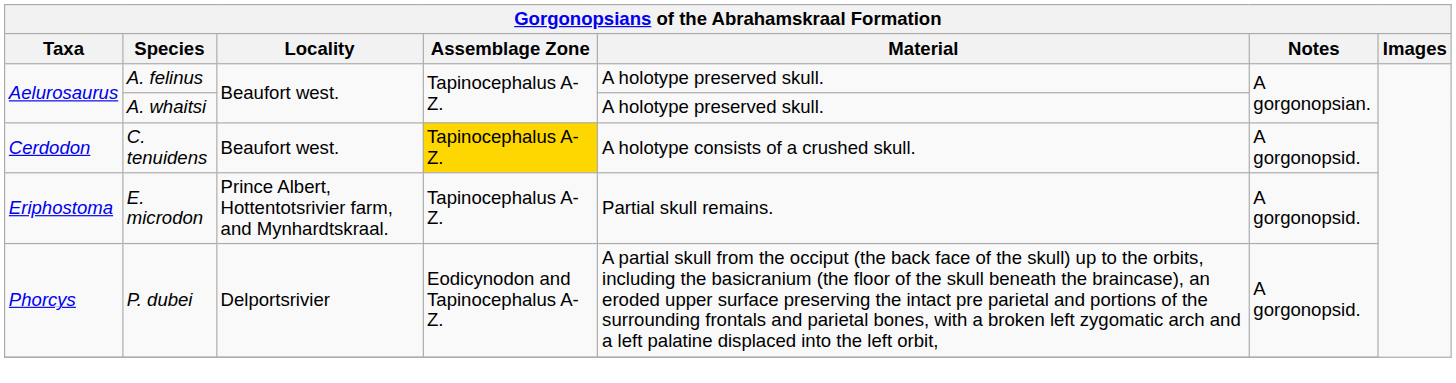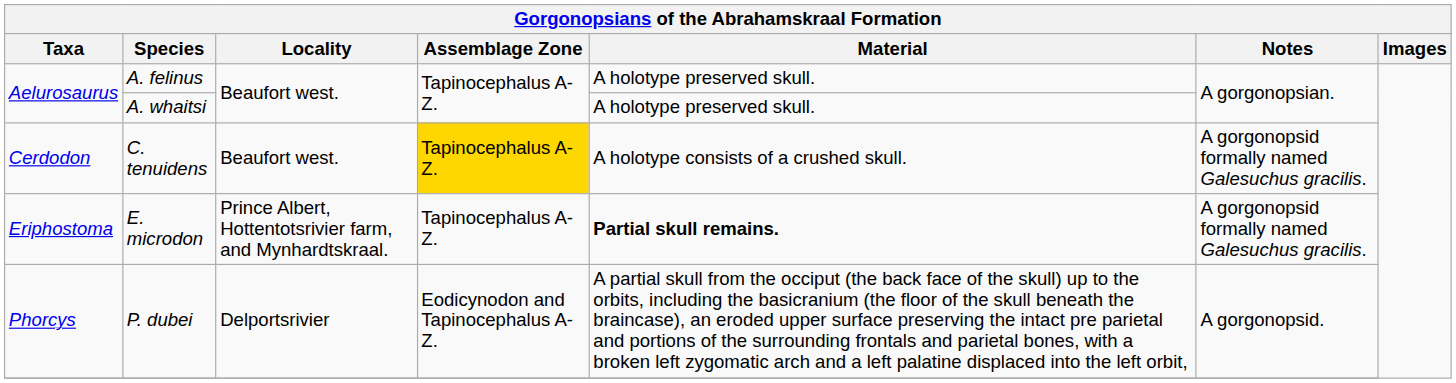 <table class="wikitable" align="center">
 <tr>
 <th colspan="7" align="center"><strong><a href='#'>Gorgonopsians</a></strong> of the Abrahamskraal Formation</th>
 </tr>
 <tr>
 <th>Taxa</th>
 <th>Species</th>
 <th>Locality</th>
 <th>Assemblage Zone</th>
 <th>Material</th>
 <th>Notes</th>
 <th>Images</th>
 </tr>
 <tr>
 <td rowspan = "2"><em><a href='#'>Aelurosaurus</a></em></td>
 <td><em>A. felinus</em></td>
 <td rowspan = "2">Beaufort west.</td>
 <td rowspan = "2">Tapinocephalus A-Z.</td>
 <td>A holotype preserved skull.</td>
 <td rowspan = "2">A gorgonopsian.</td>
 <td rowspan = "100"></td>
 </tr>
 <tr>
 <td><em>A. whaitsi</em></td>
 <td>A holotype preserved skull.</td>
 </tr>
 <tr>
 <td><em><a href='#'>Cerdodon</a></em></td>
 <td><em>C. tenuidens</em></td>
 <td>Beaufort west.</td>
 <td style="background: gold;">Tapinocephalus A-Z.</td>
 <td>A holotype consists of a crushed skull.</td>
-<td>A gorgonopsid.</td>
+<td>A gorgonopsid formally named <em> Galesuchus gracilis</em>.</td>
 </tr>
 <tr>
 <td><em><a href='#'>Eriphostoma</a></em></td>
 <td><em>E. microdon</em></td>
 <td>Prince Albert, Hottentotsrivier farm, and Mynhardtskraal.</td>
 <td>Tapinocephalus A-Z.</td>
-<td>Partial skull remains.</td>
-<td>A gorgonopsid.</td>
+<td><strong>Partial skull remains.</strong></td>
+<td>A gorgonopsid formally named <em> Galesuchus gracilis</em>.</td>
 </tr>
 <tr>
 <td><em><a href='#'>Phorcys</a></em></td>
 <td><em>P. dubei</em></td>
 <td>Delportsrivier</td>
 <td>Eodicynodon and Tapinocephalus A-Z.</td>
 <td>A partial skull from the occiput (the back face of the skull) up to the orbits, including the basicranium (the floor of the skull beneath the braincase), an eroded upper surface preserving the intact pre parietal and portions of the surrounding frontals and parietal bones, with a broken left zygomatic arch and a left palatine displaced into the left orbit,</td>
 <td>A gorgonopsid.</td>
 </tr>
 <tr>
 </tr>
 </table>
